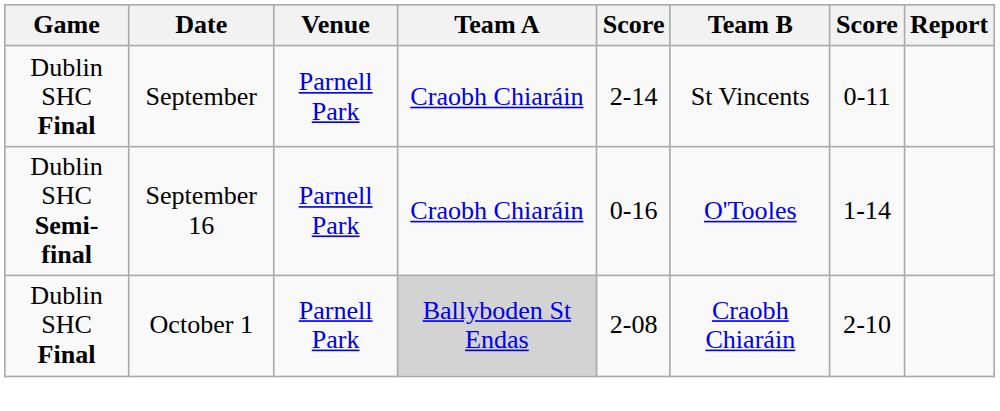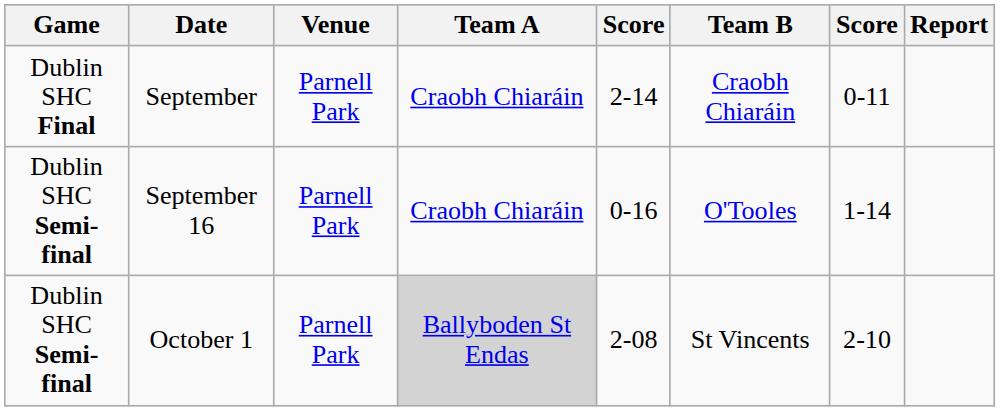 <table class="wikitable" style="text-align:center">
 <tr>
 <th>Game</th>
 <th>Date</th>
 <th>Venue</th>
 <th>Team A</th>
 <th>Score</th>
 <th>Team B</th>
 <th>Score</th>
 <th>Report</th>
 </tr>
 <tr>
 <td>Dublin SHC<br><strong>Final</strong></td>
 <td>September</td>
 <td><a href='#'>Parnell Park</a></td>
 <td><a href='#'>Craobh Chiaráin</a></td>
 <td>2-14</td>
-<td>St Vincents</td>
+<td><a href='#'>Craobh Chiaráin</a></td>
 <td>0-11</td>
 <td></td>
 </tr>
 <tr>
 <td>Dublin SHC<br><strong>Semi-final</strong></td>
 <td>September 16</td>
 <td><a href='#'>Parnell Park</a></td>
 <td><a href='#'>Craobh Chiaráin</a></td>
 <td>0-16</td>
 <td><a href='#'>O'Tooles</a></td>
 <td>1-14</td>
 <td></td>
 </tr>
 <tr>
-<td>Dublin SHC<br><strong>Final</strong></td>
+<td>Dublin SHC<br><strong>Semi-final</strong></td>
 <td>October 1</td>
 <td><a href='#'>Parnell Park</a></td>
 <td style="background: lightgrey;"><a href='#'>Ballyboden St Endas</a></td>
 <td>2-08</td>
-<td><a href='#'>Craobh Chiaráin</a></td>
+<td>St Vincents</td>
 <td>2-10</td>
 <td></td>
 </tr>
 </table>
